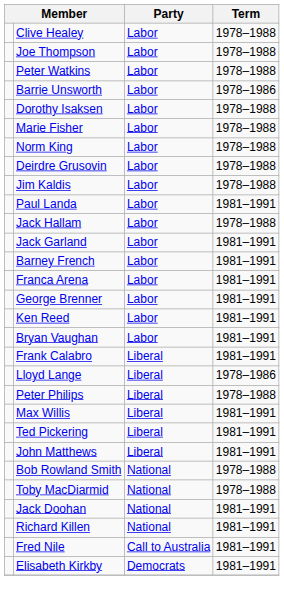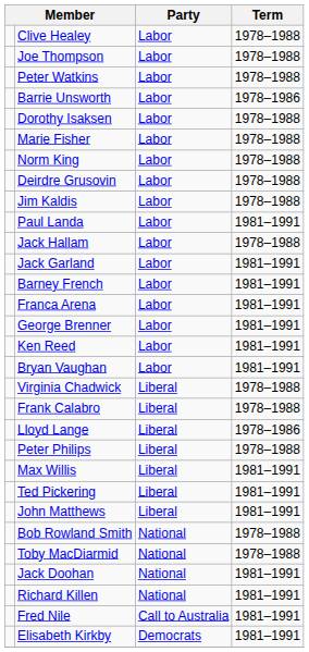 <table class="wikitable">
 <tr>
 <th colspan="2">Member</th>
 <th>Party</th>
 <th>Term</th>
 </tr>
 <tr>
 <td> </td>
 <td><a href='#'>Clive Healey</a></td>
 <td><a href='#'>Labor</a></td>
 <td>1978–1988</td>
 </tr>
 <tr>
 <td> </td>
 <td><a href='#'>Joe Thompson</a></td>
 <td><a href='#'>Labor</a></td>
 <td>1978–1988</td>
 </tr>
 <tr>
 <td> </td>
 <td><a href='#'>Peter Watkins</a></td>
 <td><a href='#'>Labor</a></td>
 <td>1978–1988</td>
 </tr>
 <tr>
 <td> </td>
 <td><a href='#'>Barrie Unsworth</a></td>
 <td><a href='#'>Labor</a></td>
 <td>1978–1986</td>
 </tr>
 <tr>
 <td> </td>
 <td><a href='#'>Dorothy Isaksen</a></td>
 <td><a href='#'>Labor</a></td>
 <td>1978–1988</td>
 </tr>
 <tr>
 <td> </td>
 <td><a href='#'>Marie Fisher</a></td>
 <td><a href='#'>Labor</a></td>
 <td>1978–1988</td>
 </tr>
 <tr>
 <td> </td>
 <td><a href='#'>Norm King</a></td>
 <td><a href='#'>Labor</a></td>
 <td>1978–1988</td>
 </tr>
 <tr>
 <td> </td>
 <td><a href='#'>Deirdre Grusovin</a></td>
 <td><a href='#'>Labor</a></td>
 <td>1978–1988</td>
 </tr>
 <tr>
 <td> </td>
 <td><a href='#'>Jim Kaldis</a></td>
 <td><a href='#'>Labor</a></td>
 <td>1978–1988</td>
 </tr>
 <tr>
 <td> </td>
 <td><a href='#'>Paul Landa</a></td>
 <td><a href='#'>Labor</a></td>
 <td>1981–1991</td>
 </tr>
 <tr>
 <td> </td>
 <td><a href='#'>Jack Hallam</a></td>
 <td><a href='#'>Labor</a></td>
 <td>1978–1988</td>
 </tr>
 <tr>
 <td> </td>
 <td><a href='#'>Jack Garland</a></td>
 <td><a href='#'>Labor</a></td>
 <td>1981–1991</td>
 </tr>
 <tr>
 <td> </td>
 <td><a href='#'>Barney French</a></td>
 <td><a href='#'>Labor</a></td>
 <td>1981–1991</td>
 </tr>
 <tr>
 <td> </td>
 <td><a href='#'>Franca Arena</a></td>
 <td><a href='#'>Labor</a></td>
 <td>1981–1991</td>
 </tr>
 <tr>
 <td> </td>
 <td><a href='#'>George Brenner</a></td>
 <td><a href='#'>Labor</a></td>
 <td>1981–1991</td>
 </tr>
 <tr>
 <td> </td>
 <td><a href='#'>Ken Reed</a></td>
 <td><a href='#'>Labor</a></td>
 <td>1981–1991</td>
 </tr>
 <tr>
 <td> </td>
 <td><a href='#'>Bryan Vaughan</a></td>
 <td><a href='#'>Labor</a></td>
 <td>1981–1991</td>
 </tr>
 <tr>
 <td> </td>
+<td><a href='#'>Virginia Chadwick</a></td>
+<td><a href='#'>Liberal</a></td>
+<td>1978–1988</td>
+</tr>
+<tr>
+<td> </td>
 <td><a href='#'>Frank Calabro</a></td>
 <td><a href='#'>Liberal</a></td>
-<td>1981–1991</td>
+<td>1978–1988</td>
 </tr>
 <tr>
 <td> </td>
 <td><a href='#'>Lloyd Lange</a></td>
 <td><a href='#'>Liberal</a></td>
 <td>1978–1986</td>
 </tr>
 <tr>
 <td> </td>
 <td><a href='#'>Peter Philips</a></td>
 <td><a href='#'>Liberal</a></td>
 <td>1978–1988</td>
 </tr>
 <tr>
 <td> </td>
 <td><a href='#'>Max Willis</a></td>
 <td><a href='#'>Liberal</a></td>
 <td>1981–1991</td>
 </tr>
 <tr>
 <td> </td>
 <td><a href='#'>Ted Pickering</a></td>
 <td><a href='#'>Liberal</a></td>
 <td>1981–1991</td>
 </tr>
 <tr>
 <td> </td>
 <td><a href='#'>John Matthews</a></td>
 <td><a href='#'>Liberal</a></td>
 <td>1981–1991</td>
 </tr>
 <tr>
 <td> </td>
 <td><a href='#'>Bob Rowland Smith</a></td>
 <td><a href='#'>National</a></td>
 <td>1978–1988</td>
 </tr>
 <tr>
 <td> </td>
 <td><a href='#'>Toby MacDiarmid</a></td>
 <td><a href='#'>National</a></td>
 <td>1978–1988</td>
 </tr>
 <tr>
 <td> </td>
 <td><a href='#'>Jack Doohan</a></td>
 <td><a href='#'>National</a></td>
 <td>1981–1991</td>
 </tr>
 <tr>
 <td> </td>
 <td><a href='#'>Richard Killen</a></td>
 <td><a href='#'>National</a></td>
 <td>1981–1991</td>
 </tr>
 <tr>
 <td> </td>
 <td><a href='#'>Fred Nile</a></td>
 <td><a href='#'>Call to Australia</a></td>
 <td>1981–1991</td>
 </tr>
 <tr>
 <td> </td>
 <td><a href='#'>Elisabeth Kirkby</a></td>
 <td><a href='#'>Democrats</a></td>
 <td>1981–1991</td>
 </tr>
 <tr>
 </tr>
 </table>
